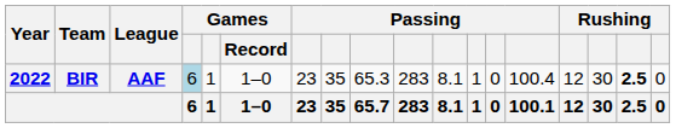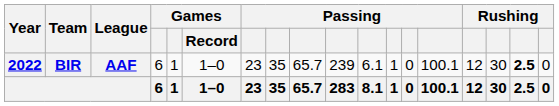 <table class="wikitable" style="text-align:center;">
 <tr>
 <th rowspan="2">Year</th>
 <th rowspan="2">Team</th>
 <th rowspan="2">League</th>
 <th colspan="3">Games</th>
 <th colspan="8">Passing</th>
 <th colspan="4">Rushing</th>
 </tr>
 <tr>
 <th></th>
 <th></th>
 <th>Record</th>
 <th></th>
 <th></th>
 <th></th>
 <th></th>
 <th></th>
 <th></th>
 <th></th>
 <th></th>
 <th></th>
 <th></th>
 <th></th>
 <th></th>
 </tr>
 <tr>
 <th><a href='#'>2022</a></th>
 <th><a href='#'>BIR</a></th>
 <th><a href='#'>AAF</a></th>
-<td style="background: lightblue;">6</td>
+<td>6</td>
 <td>1</td>
 <td>1–0</td>
 <td>23</td>
 <td>35</td>
-<td>65.3</td>
-<td>283</td>
-<td>8.1</td>
+<td>65.7</td>
+<td>239</td>
+<td>6.1</td>
 <td>1</td>
 <td>0</td>
-<td>100.4</td>
+<td>100.1</td>
 <td>12</td>
 <td>30</td>
 <td><strong>2.5</strong></td>
 <td>0</td>
 </tr>
 <tr>
 <th colspan="3"></th>
 <th>6</th>
 <th>1</th>
 <th>1–0</th>
 <th>23</th>
 <th>35</th>
 <th>65.7</th>
 <th>283</th>
 <th>8.1</th>
 <th>1</th>
 <th>0</th>
 <th>100.1</th>
 <th>12</th>
 <th>30</th>
 <th>2.5</th>
 <th>0</th>
 </tr>
 </table>
